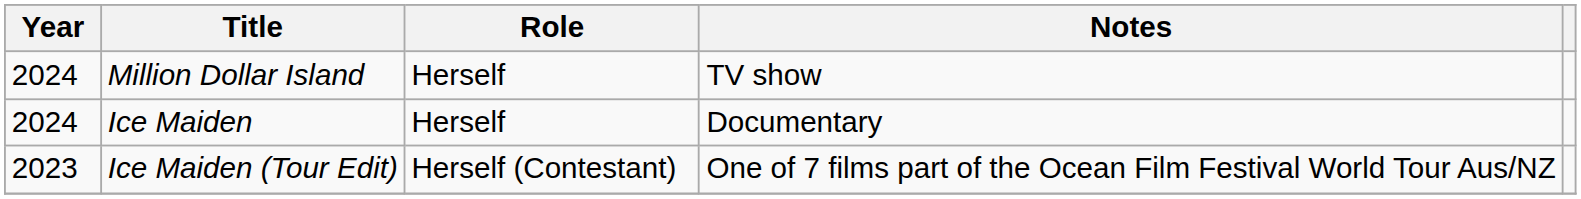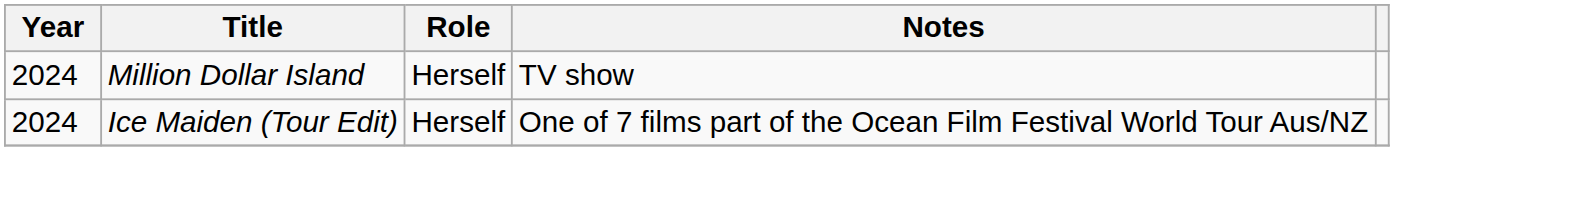 <table class="wikitable plainrowheaders sortable"  style=font-size:100%>
 <tr>
 <th scope="col">Year</th>
 <th scope="col">Title</th>
 <th scope="col">Role</th>
 <th scope="col" class="unsortable">Notes</th>
 <th scope="col" class="unsortable"></th>
 </tr>
 <tr>
 <td>2024  </td>
 <td><em>Million Dollar Island</em>  </td>
 <td>Herself</td>
 <td>TV show</td>
 <td></td>
 </tr>
 <tr>
 <td>2024</td>
-<td><em>Ice Maiden</em></td>
+<td><em>Ice Maiden (Tour Edit)</em></td>
 <td>Herself</td>
-<td>Documentary</td>
-<td></td>
-</tr>
-<tr>
-<td>2023</td>
-<td><em>Ice Maiden (Tour Edit)</em></td>
-<td>Herself (Contestant)  </td>
 <td>One of 7 films part of the Ocean Film Festival World Tour Aus/NZ</td>
 <td></td>
 </tr>
 <tr>
 </tr>
 </table>
